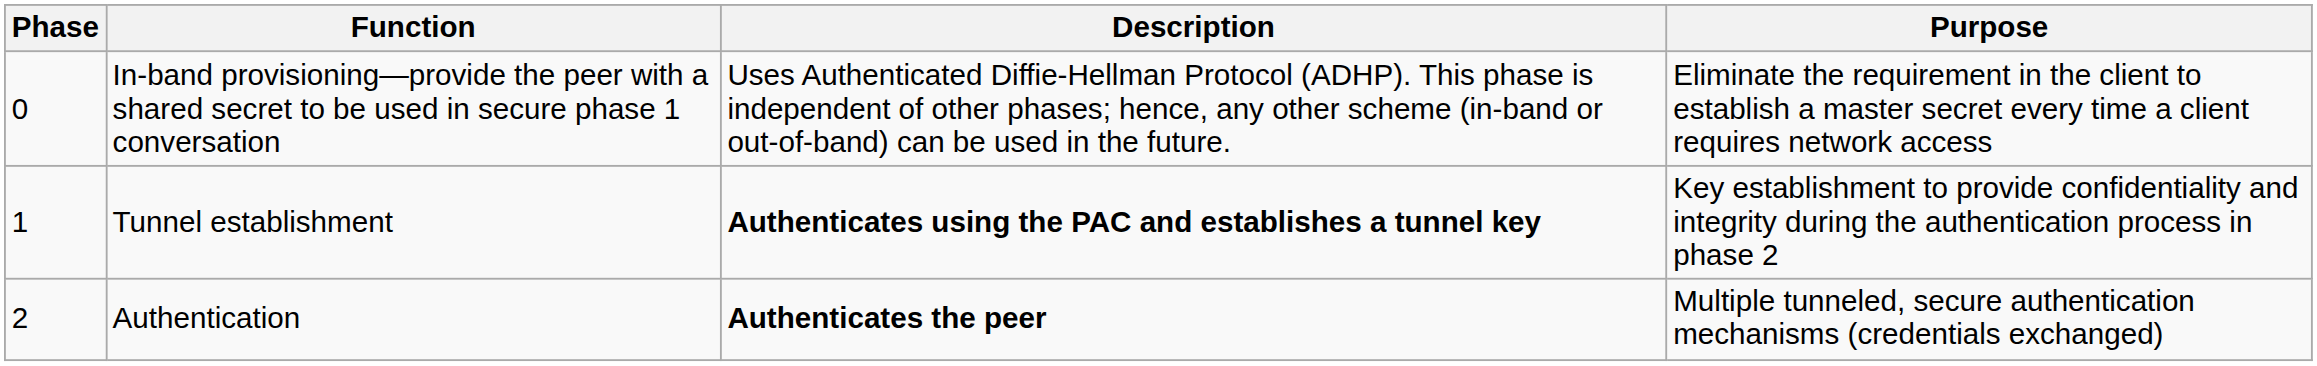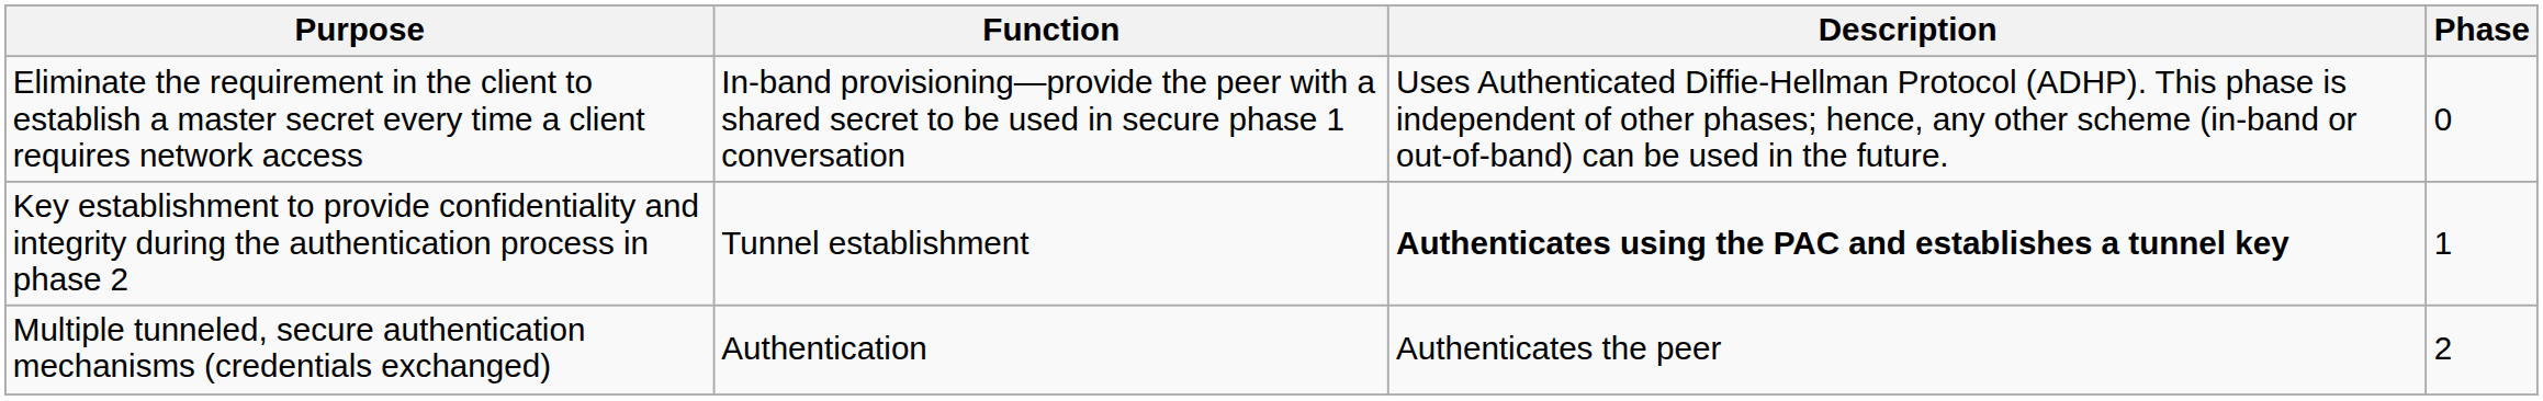 <table class="wikitable">
 <tr>
-<th>Phase</th>
+<th>Purpose</th>
 <th>Function</th>
 <th>Description</th>
-<th>Purpose</th>
+<th>Phase</th>
 </tr>
 <tr>
-<td>0</td>
+<td>Eliminate the requirement in the client to establish a master secret every time a client requires network access</td>
 <td>In-band provisioning—provide the peer with a shared secret to be used in secure phase 1 conversation</td>
 <td>Uses Authenticated Diffie-Hellman Protocol (ADHP). This phase is independent of other phases; hence, any other scheme (in-band or out-of-band) can be used in the future.</td>
-<td>Eliminate the requirement in the client to establish a master secret every time a client requires network access</td>
+<td>0</td>
 </tr>
 <tr>
-<td>1</td>
+<td>Key establishment to provide confidentiality and integrity during the authentication process in phase 2</td>
 <td>Tunnel establishment</td>
 <td><strong>Authenticates using the PAC and establishes a tunnel key</strong></td>
-<td>Key establishment to provide confidentiality and integrity during the authentication process in phase 2</td>
+<td>1</td>
 </tr>
 <tr>
+<td>Multiple tunneled, secure authentication mechanisms (credentials exchanged)</td>
+<td>Authentication</td>
+<td>Authenticates the peer</td>
 <td>2</td>
-<td>Authentication</td>
-<td><strong>Authenticates the peer</strong></td>
-<td>Multiple tunneled, secure authentication mechanisms (credentials exchanged)</td>
 </tr>
 </table>
